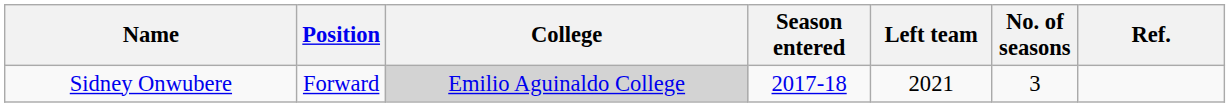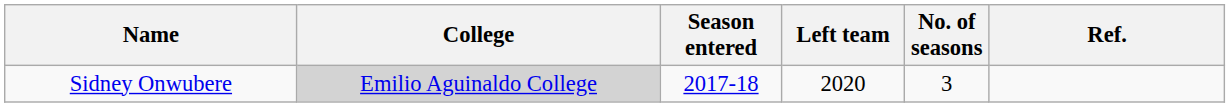 <table class="wikitable sortable" style="text-align:center" width="98%">
 <tr>
 <th style="width:200px;">Name</th>
-<th style="width:7%;"><a href='#'>Position</a></th>
 <th style="width:250px;">College</th>
 <th style="width:10%;">Season entered</th>
 <th style="width:10%;">Left team</th>
 <th style="width:7%;">No. of seasons</th>
 <th class=unsortable>Ref.</th>
 </tr>
 <tr>
 <td><a href='#'>Sidney Onwubere</a></td>
-<td><a href='#'>Forward</a></td>
 <td style="background: lightgrey;"><a href='#'>Emilio Aguinaldo College</a></td>
 <td><a href='#'>2017-18</a></td>
-<td>2021</td>
+<td>2020</td>
 <td>3</td>
 <td></td>
 </tr>
 </table>
